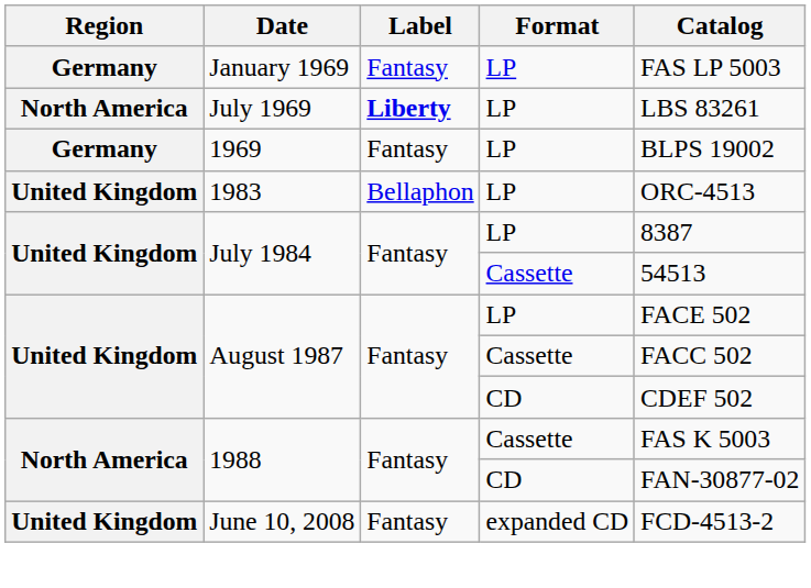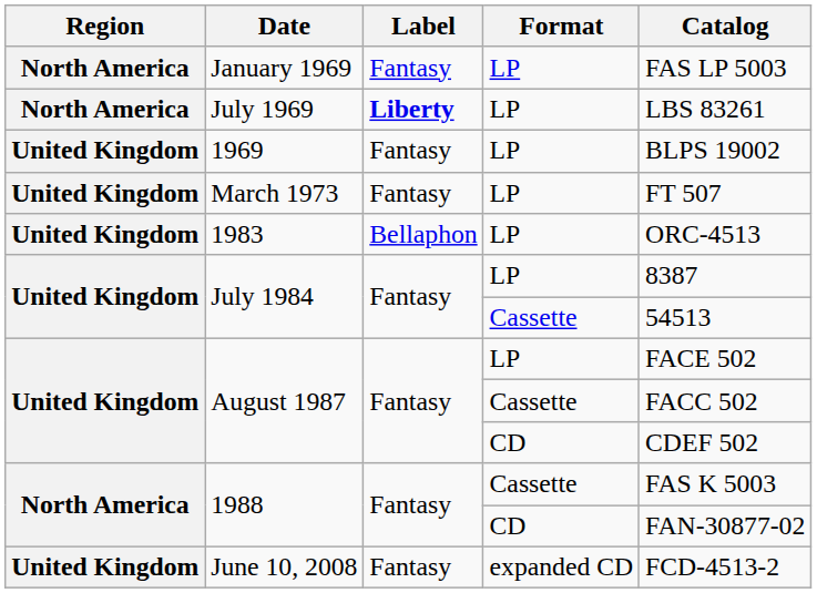 <table class="wikitable plainrowheaders">
 <tr>
 <th scope="col">Region</th>
 <th scope="col">Date</th>
 <th scope="col">Label</th>
 <th scope="col">Format</th>
 <th scope="col">Catalog</th>
 </tr>
 <tr>
-<th scope="row">Germany</th>
+<th scope="row">North America</th>
 <td>January 1969</td>
 <td><a href='#'>Fantasy</a></td>
 <td><a href='#'>LP</a></td>
 <td>FAS LP 5003</td>
 </tr>
 <tr>
 <th scope="row">North America</th>
 <td>July 1969</td>
 <td><strong><a href='#'>Liberty</a></strong></td>
 <td>LP</td>
 <td>LBS 83261</td>
 </tr>
 <tr>
-<th scope="row">Germany</th>
+<th scope="row">United Kingdom</th>
 <td>1969</td>
 <td>Fantasy</td>
 <td>LP</td>
 <td>BLPS 19002</td>
+</tr>
+<tr>
+<th scope="row">United Kingdom</th>
+<td>March 1973</td>
+<td>Fantasy</td>
+<td>LP</td>
+<td>FT 507</td>
 </tr>
 <tr>
 <th scope="row">United Kingdom</th>
 <td>1983</td>
 <td><a href='#'>Bellaphon</a></td>
 <td>LP</td>
 <td>ORC-4513</td>
 </tr>
 <tr>
 <th scope="row" rowspan="2">United Kingdom</th>
 <td rowspan="2">July 1984</td>
 <td rowspan="2">Fantasy</td>
 <td>LP</td>
 <td>8387</td>
 </tr>
 <tr>
 <td><a href='#'>Cassette</a></td>
 <td>54513</td>
 </tr>
 <tr>
 <th scope="row" rowspan="3">United Kingdom</th>
 <td rowspan="3">August 1987</td>
 <td rowspan="3">Fantasy</td>
 <td>LP</td>
 <td>FACE 502</td>
 </tr>
 <tr>
 <td>Cassette</td>
 <td>FACC 502</td>
 </tr>
 <tr>
 <td>CD</td>
 <td>CDEF 502</td>
 </tr>
 <tr>
 <th scope="row" rowspan="2">North America</th>
 <td rowspan="2">1988</td>
 <td rowspan="2">Fantasy</td>
 <td>Cassette</td>
 <td>FAS K 5003</td>
 </tr>
 <tr>
 <td>CD</td>
 <td>FAN-30877-02</td>
 </tr>
 <tr>
 <th scope="row">United Kingdom</th>
 <td>June 10, 2008</td>
 <td>Fantasy</td>
 <td>expanded CD</td>
 <td>FCD-4513-2</td>
 </tr>
 </table>
